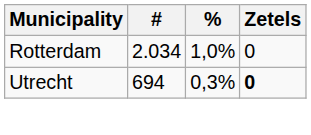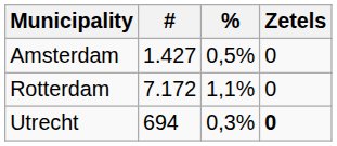 <table class="wikitable">
 <tr>
 <th>Municipality</th>
 <th>#</th>
 <th>%</th>
 <th>Zetels</th>
 </tr>
 <tr>
+<td>Amsterdam</td>
+<td>1.427</td>
+<td>0,5%</td>
+<td>0</td>
+</tr>
+<tr>
 <td>Rotterdam</td>
-<td>2.034</td>
-<td>1,0%</td>
+<td>7.172</td>
+<td>1,1%</td>
 <td>0</td>
 </tr>
 <tr>
 <td>Utrecht</td>
 <td>694</td>
 <td>0,3%</td>
 <td><strong>0</strong></td>
 </tr>
 </table>
